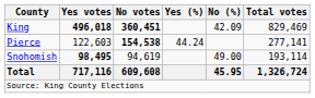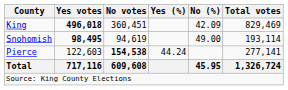 <table class="wikitable sortable" style="text-align: right">
 <tr>
 <th scope="col">County</th>
 <th scope="col">Yes votes</th>
 <th scope="col">No votes</th>
 <th scope="col">Yes (%)</th>
 <th scope="col">No (%)</th>
 <th scope="col">Total votes</th>
 </tr>
 <tr>
 <td scope="row" style="text-align:left"><a href='#'>King</a></td>
 <td><strong>496,018</strong></td>
-<td><strong>360,451</strong></td>
+<td>360,451</td>
 <td></td>
 <td>42.09</td>
 <td>829,469</td>
+</tr>
+<tr>
+<td scope="row" style="text-align:left"><a href='#'>Snohomish</a></td>
+<td><strong>98,495</strong></td>
+<td>94,619</td>
+<td></td>
+<td>49.00</td>
+<td>193,114</td>
 </tr>
 <tr>
 <td scope="row" style="text-align:left"><a href='#'>Pierce</a></td>
 <td>122,603</td>
 <td><strong>154,538</strong></td>
 <td>44.24</td>
 <td></td>
 <td>277,141</td>
-</tr>
-<tr>
-<td scope="row" style="text-align:left"><a href='#'>Snohomish</a></td>
-<td><strong>98,495</strong></td>
-<td>94,619</td>
-<td></td>
-<td>49.00</td>
-<td>193,114</td>
 </tr>
 <tr>
 <th scope="row" style="text-align:left">Total</th>
 <th style="text-align:right"><strong>717,116</strong></th>
 <th style="text-align:right">609,608</th>
 <th></th>
 <th style="text-align:right">45.95</th>
 <th style="text-align:right">1,326,724</th>
 </tr>
 <tr>
 <td colspan="6" style="font-size:85%; text-align:left">Source: King County Elections</td>
 </tr>
 </table>
